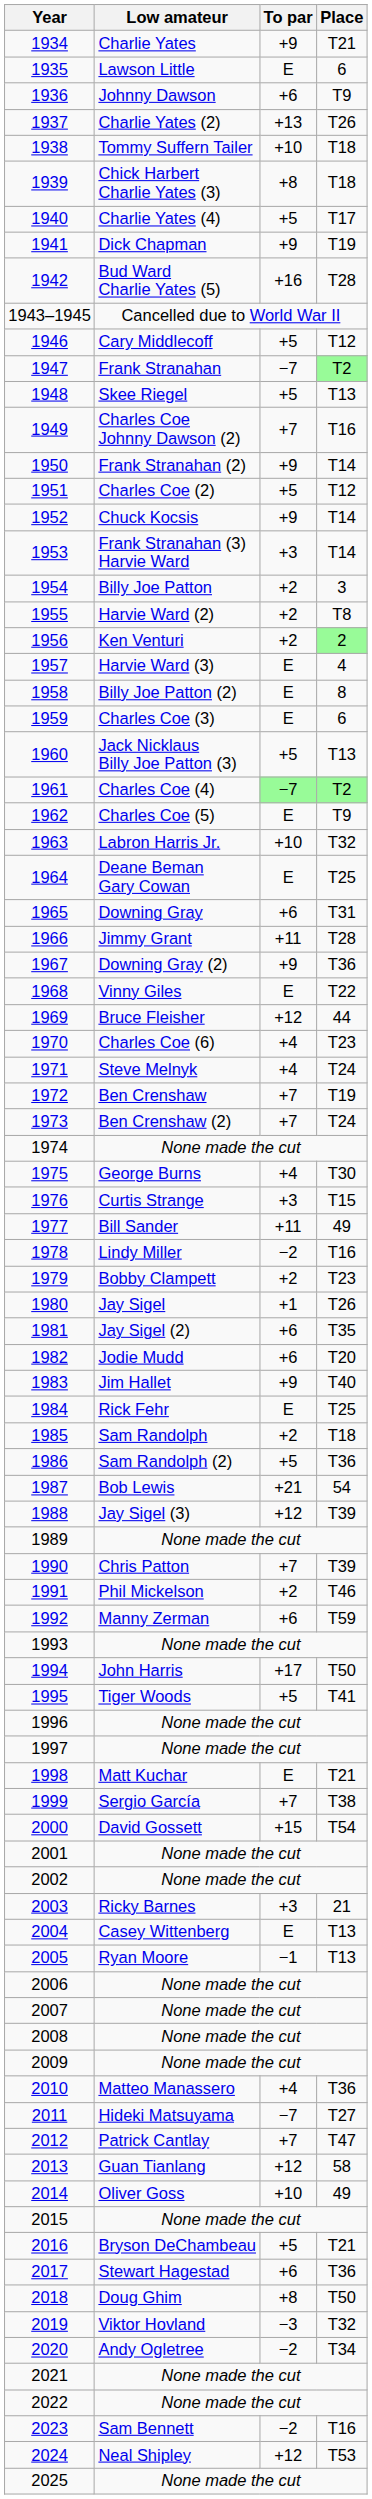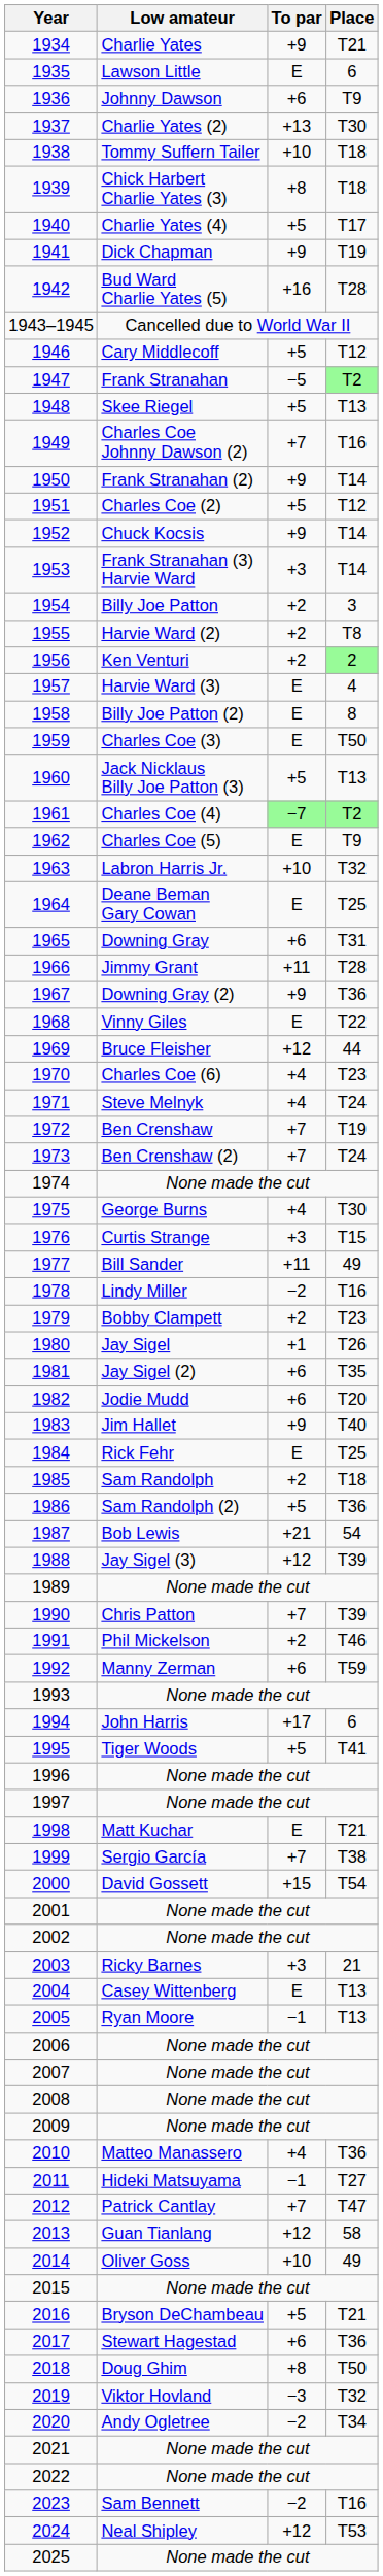 <table class="wikitable sortable">
 <tr>
 <th>Year</th>
 <th>Low amateur</th>
 <th>To par</th>
 <th>Place</th>
 </tr>
 <tr>
 <td align=center><a href='#'>1934</a></td>
 <td> <a href='#'>Charlie Yates</a></td>
 <td align=center>+9</td>
 <td align=center>T21</td>
 </tr>
 <tr>
 <td align=center><a href='#'>1935</a></td>
 <td> <a href='#'>Lawson Little</a></td>
 <td align=center>E</td>
 <td align=center>6</td>
 </tr>
 <tr>
 <td align=center><a href='#'>1936</a></td>
 <td> <a href='#'>Johnny Dawson</a></td>
 <td align=center>+6</td>
 <td align=center>T9</td>
 </tr>
 <tr>
 <td align=center><a href='#'>1937</a></td>
 <td> <a href='#'>Charlie Yates</a> (2)</td>
 <td align=center>+13</td>
-<td align=center>T26</td>
+<td align=center>T30</td>
 </tr>
 <tr>
 <td align=center><a href='#'>1938</a></td>
 <td> <a href='#'>Tommy Suffern Tailer</a></td>
 <td align=center>+10</td>
 <td align=center>T18</td>
 </tr>
 <tr>
 <td align=center><a href='#'>1939</a></td>
 <td> <a href='#'>Chick Harbert</a><br> <a href='#'>Charlie Yates</a> (3)</td>
 <td align=center>+8</td>
 <td align=center>T18</td>
 </tr>
 <tr>
 <td align=center><a href='#'>1940</a></td>
 <td> <a href='#'>Charlie Yates</a> (4)</td>
 <td align=center>+5</td>
 <td align=center>T17</td>
 </tr>
 <tr>
 <td align=center><a href='#'>1941</a></td>
 <td> <a href='#'>Dick Chapman</a></td>
 <td align=center>+9</td>
 <td align=center>T19</td>
 </tr>
 <tr>
 <td align=center><a href='#'>1942</a></td>
 <td> <a href='#'>Bud Ward</a><br> <a href='#'>Charlie Yates</a> (5)</td>
 <td align=center>+16</td>
 <td align=center>T28</td>
 </tr>
 <tr>
 <td align=center>1943–1945</td>
 <td colspan=5 align=center>Cancelled due to <a href='#'>World War II</a></td>
 </tr>
 <tr>
 <td align=center><a href='#'>1946</a></td>
 <td> <a href='#'>Cary Middlecoff</a></td>
 <td align=center>+5</td>
 <td align=center>T12</td>
 </tr>
 <tr>
 <td align=center><a href='#'>1947</a></td>
 <td> <a href='#'>Frank Stranahan</a></td>
-<td align=center>−7</td>
+<td align=center>−5</td>
 <td style="background:PaleGreen; text-align:center;">T2</td>
 </tr>
 <tr>
 <td align=center><a href='#'>1948</a></td>
 <td> <a href='#'>Skee Riegel</a></td>
 <td align=center>+5</td>
 <td align=center>T13</td>
 </tr>
 <tr>
 <td align=center><a href='#'>1949</a></td>
 <td> <a href='#'>Charles Coe</a><br> <a href='#'>Johnny Dawson</a> (2)</td>
 <td align=center>+7</td>
 <td align=center>T16</td>
 </tr>
 <tr>
 <td align=center><a href='#'>1950</a></td>
 <td> <a href='#'>Frank Stranahan</a> (2)</td>
 <td align=center>+9</td>
 <td align=center>T14</td>
 </tr>
 <tr>
 <td align=center><a href='#'>1951</a></td>
 <td> <a href='#'>Charles Coe</a> (2)</td>
 <td align=center>+5</td>
 <td align=center>T12</td>
 </tr>
 <tr>
 <td align=center><a href='#'>1952</a></td>
 <td> <a href='#'>Chuck Kocsis</a></td>
 <td align=center>+9</td>
 <td align=center>T14</td>
 </tr>
 <tr>
 <td align=center><a href='#'>1953</a></td>
 <td> <a href='#'>Frank Stranahan</a> (3)<br> <a href='#'>Harvie Ward</a></td>
 <td align=center>+3</td>
 <td align=center>T14</td>
 </tr>
 <tr>
 <td align=center><a href='#'>1954</a></td>
 <td> <a href='#'>Billy Joe Patton</a></td>
 <td align=center>+2</td>
 <td align=center>3</td>
 </tr>
 <tr>
 <td align=center><a href='#'>1955</a></td>
 <td> <a href='#'>Harvie Ward</a> (2)</td>
 <td align=center>+2</td>
 <td align=center>T8</td>
 </tr>
 <tr>
 <td align=center><a href='#'>1956</a></td>
 <td> <a href='#'>Ken Venturi</a></td>
 <td align=center>+2</td>
 <td style="background:PaleGreen; text-align:center;">2</td>
 </tr>
 <tr>
 <td align=center><a href='#'>1957</a></td>
 <td> <a href='#'>Harvie Ward</a> (3)</td>
 <td align=center>E</td>
 <td align=center>4</td>
 </tr>
 <tr>
 <td align=center><a href='#'>1958</a></td>
 <td> <a href='#'>Billy Joe Patton</a> (2)</td>
 <td align=center>E</td>
 <td align=center>8</td>
 </tr>
 <tr>
 <td align=center><a href='#'>1959</a></td>
 <td> <a href='#'>Charles Coe</a> (3)</td>
 <td align=center>E</td>
-<td align=center>6</td>
+<td align=center>T50</td>
 </tr>
 <tr>
 <td align=center><a href='#'>1960</a></td>
 <td> <a href='#'>Jack Nicklaus</a><br> <a href='#'>Billy Joe Patton</a> (3)</td>
 <td align=center>+5</td>
 <td align=center>T13</td>
 </tr>
 <tr>
 <td align=center><a href='#'>1961</a></td>
 <td> <a href='#'>Charles Coe</a> (4)</td>
 <td style="background:PaleGreen; text-align:center;">−7</td>
 <td style="background:PaleGreen; text-align:center;">T2</td>
 </tr>
 <tr>
 <td align=center><a href='#'>1962</a></td>
 <td> <a href='#'>Charles Coe</a> (5)</td>
 <td align=center>E</td>
 <td align=center>T9</td>
 </tr>
 <tr>
 <td align=center><a href='#'>1963</a></td>
 <td> <a href='#'>Labron Harris Jr.</a></td>
 <td align=center>+10</td>
 <td align=center>T32</td>
 </tr>
 <tr>
 <td align=center><a href='#'>1964</a></td>
 <td> <a href='#'>Deane Beman</a><br> <a href='#'>Gary Cowan</a></td>
 <td align=center>E</td>
 <td align=center>T25</td>
 </tr>
 <tr>
 <td align=center><a href='#'>1965</a></td>
 <td> <a href='#'>Downing Gray</a></td>
 <td align=center>+6</td>
 <td align=center>T31</td>
 </tr>
 <tr>
 <td align=center><a href='#'>1966</a></td>
 <td> <a href='#'>Jimmy Grant</a></td>
 <td align=center>+11</td>
 <td align=center>T28</td>
 </tr>
 <tr>
 <td align=center><a href='#'>1967</a></td>
 <td> <a href='#'>Downing Gray</a> (2)</td>
 <td align=center>+9</td>
 <td align=center>T36</td>
 </tr>
 <tr>
 <td align=center><a href='#'>1968</a></td>
 <td> <a href='#'>Vinny Giles</a></td>
 <td align=center>E</td>
 <td align=center>T22</td>
 </tr>
 <tr>
 <td align=center><a href='#'>1969</a></td>
 <td> <a href='#'>Bruce Fleisher</a></td>
 <td align=center>+12</td>
 <td align=center>44</td>
 </tr>
 <tr>
 <td align=center><a href='#'>1970</a></td>
 <td> <a href='#'>Charles Coe</a> (6)</td>
 <td align=center>+4</td>
 <td align=center>T23</td>
 </tr>
 <tr>
 <td align=center><a href='#'>1971</a></td>
 <td> <a href='#'>Steve Melnyk</a></td>
 <td align=center>+4</td>
 <td align=center>T24</td>
 </tr>
 <tr>
 <td align=center><a href='#'>1972</a></td>
 <td> <a href='#'>Ben Crenshaw</a></td>
 <td align=center>+7</td>
 <td align=center>T19</td>
 </tr>
 <tr>
 <td align=center><a href='#'>1973</a></td>
 <td> <a href='#'>Ben Crenshaw</a> (2)</td>
 <td align=center>+7</td>
 <td align=center>T24</td>
 </tr>
 <tr>
 <td align=center>1974</td>
 <td colspan=4 align=center><em>None made the cut</em></td>
 </tr>
 <tr>
 <td align=center><a href='#'>1975</a></td>
 <td> <a href='#'>George Burns</a></td>
 <td align=center>+4</td>
 <td align=center>T30</td>
 </tr>
 <tr>
 <td align=center><a href='#'>1976</a></td>
 <td> <a href='#'>Curtis Strange</a></td>
 <td align=center>+3</td>
 <td align=center>T15</td>
 </tr>
 <tr>
 <td align=center><a href='#'>1977</a></td>
 <td> <a href='#'>Bill Sander</a></td>
 <td align=center>+11</td>
 <td align=center>49</td>
 </tr>
 <tr>
 <td align=center><a href='#'>1978</a></td>
 <td> <a href='#'>Lindy Miller</a></td>
 <td align=center>−2</td>
 <td align=center>T16</td>
 </tr>
 <tr>
 <td align=center><a href='#'>1979</a></td>
 <td> <a href='#'>Bobby Clampett</a></td>
 <td align=center>+2</td>
 <td align=center>T23</td>
 </tr>
 <tr>
 <td align=center><a href='#'>1980</a></td>
 <td> <a href='#'>Jay Sigel</a></td>
 <td align=center>+1</td>
 <td align=center>T26</td>
 </tr>
 <tr>
 <td align=center><a href='#'>1981</a></td>
 <td> <a href='#'>Jay Sigel</a> (2)</td>
 <td align=center>+6</td>
 <td align=center>T35</td>
 </tr>
 <tr>
 <td align=center><a href='#'>1982</a></td>
 <td> <a href='#'>Jodie Mudd</a></td>
 <td align=center>+6</td>
 <td align=center>T20</td>
 </tr>
 <tr>
 <td align=center><a href='#'>1983</a></td>
 <td> <a href='#'>Jim Hallet</a></td>
 <td align=center>+9</td>
 <td align=center>T40</td>
 </tr>
 <tr>
 <td align=center><a href='#'>1984</a></td>
 <td> <a href='#'>Rick Fehr</a></td>
 <td align=center>E</td>
 <td align=center>T25</td>
 </tr>
 <tr>
 <td align=center><a href='#'>1985</a></td>
 <td> <a href='#'>Sam Randolph</a></td>
 <td align=center>+2</td>
 <td align=center>T18</td>
 </tr>
 <tr>
 <td align=center><a href='#'>1986</a></td>
 <td> <a href='#'>Sam Randolph</a> (2)</td>
 <td align=center>+5</td>
 <td align=center>T36</td>
 </tr>
 <tr>
 <td align=center><a href='#'>1987</a></td>
 <td> <a href='#'>Bob Lewis</a></td>
 <td align=center>+21</td>
 <td align=center>54</td>
 </tr>
 <tr>
 <td align=center><a href='#'>1988</a></td>
 <td> <a href='#'>Jay Sigel</a> (3)</td>
 <td align=center>+12</td>
 <td align=center>T39</td>
 </tr>
 <tr>
 <td align=center>1989</td>
 <td colspan=4 align=center><em>None made the cut</em></td>
 </tr>
 <tr>
 <td align=center><a href='#'>1990</a></td>
 <td> <a href='#'>Chris Patton</a></td>
 <td align=center>+7</td>
 <td align=center>T39</td>
 </tr>
 <tr>
 <td align=center><a href='#'>1991</a></td>
 <td> <a href='#'>Phil Mickelson</a></td>
 <td align=center>+2</td>
 <td align=center>T46</td>
 </tr>
 <tr>
 <td align=center><a href='#'>1992</a></td>
 <td> <a href='#'>Manny Zerman</a></td>
 <td align=center>+6</td>
 <td align=center>T59</td>
 </tr>
 <tr>
 <td align=center>1993</td>
 <td colspan=4 align=center><em>None made the cut</em></td>
 </tr>
 <tr>
 <td align=center><a href='#'>1994</a></td>
 <td> <a href='#'>John Harris</a></td>
 <td align=center>+17</td>
-<td align=center>T50</td>
+<td align=center>6</td>
 </tr>
 <tr>
 <td align=center><a href='#'>1995</a></td>
 <td> <a href='#'>Tiger Woods</a></td>
 <td align=center>+5</td>
 <td align=center>T41</td>
 </tr>
 <tr>
 <td align=center>1996</td>
 <td colspan=4 align=center><em>None made the cut</em></td>
 </tr>
 <tr>
 <td align=center>1997</td>
 <td colspan=4 align=center><em>None made the cut</em></td>
 </tr>
 <tr>
 <td align=center><a href='#'>1998</a></td>
 <td> <a href='#'>Matt Kuchar</a></td>
 <td align=center>E</td>
 <td align=center>T21</td>
 </tr>
 <tr>
 <td align=center><a href='#'>1999</a></td>
 <td> <a href='#'>Sergio García</a></td>
 <td align=center>+7</td>
 <td align=center>T38</td>
 </tr>
 <tr>
 <td align=center><a href='#'>2000</a></td>
 <td> <a href='#'>David Gossett</a></td>
 <td align=center>+15</td>
 <td align=center>T54</td>
 </tr>
 <tr>
 <td align=center>2001</td>
 <td colspan=4 align=center><em>None made the cut</em></td>
 </tr>
 <tr>
 <td align=center>2002</td>
 <td colspan=4 align=center><em>None made the cut</em></td>
 </tr>
 <tr>
 <td align=center><a href='#'>2003</a></td>
 <td> <a href='#'>Ricky Barnes</a></td>
 <td align=center>+3</td>
 <td align=center>21</td>
 </tr>
 <tr>
 <td align=center><a href='#'>2004</a></td>
 <td> <a href='#'>Casey Wittenberg</a></td>
 <td align=center>E</td>
 <td align=center>T13</td>
 </tr>
 <tr>
 <td align=center><a href='#'>2005</a></td>
 <td> <a href='#'>Ryan Moore</a></td>
 <td align=center>−1</td>
 <td align=center>T13</td>
 </tr>
 <tr>
 <td align=center>2006</td>
 <td colspan=4 align=center><em>None made the cut</em></td>
 </tr>
 <tr>
 <td align=center>2007</td>
 <td colspan=4 align=center><em>None made the cut</em></td>
 </tr>
 <tr>
 <td align=center>2008</td>
 <td colspan=4 align=center><em>None made the cut</em></td>
 </tr>
 <tr>
 <td align=center>2009</td>
 <td colspan=4 align=center><em>None made the cut</em></td>
 </tr>
 <tr>
 <td align=center><a href='#'>2010</a></td>
 <td> <a href='#'>Matteo Manassero</a></td>
 <td align=center>+4</td>
 <td align=center>T36</td>
 </tr>
 <tr>
 <td align=center><a href='#'>2011</a></td>
 <td> <a href='#'>Hideki Matsuyama</a></td>
-<td align=center>−7</td>
+<td align=center>−1</td>
 <td align=center>T27</td>
 </tr>
 <tr>
 <td align=center><a href='#'>2012</a></td>
 <td> <a href='#'>Patrick Cantlay</a></td>
 <td align=center>+7</td>
 <td align=center>T47</td>
 </tr>
 <tr>
 <td align=center><a href='#'>2013</a></td>
 <td> <a href='#'>Guan Tianlang</a></td>
 <td align=center>+12</td>
 <td align=center>58</td>
 </tr>
 <tr>
 <td align=center><a href='#'>2014</a></td>
 <td> <a href='#'>Oliver Goss</a></td>
 <td align=center>+10</td>
 <td align=center>49</td>
 </tr>
 <tr>
 <td align=center>2015</td>
 <td colspan=4 align=center><em>None made the cut</em></td>
 </tr>
 <tr>
 <td align=center><a href='#'>2016</a></td>
 <td> <a href='#'>Bryson DeChambeau</a></td>
 <td align=center>+5</td>
 <td align=center>T21</td>
 </tr>
 <tr>
 <td align=center><a href='#'>2017</a></td>
 <td> <a href='#'>Stewart Hagestad</a></td>
 <td align=center>+6</td>
 <td align=center>T36</td>
 </tr>
 <tr>
 <td align=center><a href='#'>2018</a></td>
 <td> <a href='#'>Doug Ghim</a></td>
 <td align=center>+8</td>
 <td align=center>T50</td>
 </tr>
 <tr>
 <td align=center><a href='#'>2019</a></td>
 <td> <a href='#'>Viktor Hovland</a></td>
 <td align=center>−3</td>
 <td align=center>T32</td>
 </tr>
 <tr>
 <td align=center><a href='#'>2020</a></td>
 <td> <a href='#'>Andy Ogletree</a></td>
 <td align=center>−2</td>
 <td align=center>T34</td>
 </tr>
 <tr>
 <td align=center>2021</td>
 <td colspan=4 align=center><em>None made the cut</em></td>
 </tr>
 <tr>
 <td align=center>2022</td>
 <td colspan=4 align=center><em>None made the cut</em></td>
 </tr>
 <tr>
 <td align=center><a href='#'>2023</a></td>
 <td> <a href='#'>Sam Bennett</a></td>
 <td align=center>−2</td>
 <td align=center>T16</td>
 </tr>
 <tr>
 <td align=center><a href='#'>2024</a></td>
 <td> <a href='#'>Neal Shipley</a></td>
 <td align=center>+12</td>
 <td align=center>T53</td>
 </tr>
 <tr>
 <td align=center>2025</td>
 <td colspan=4 align=center><em>None made the cut</em></td>
 </tr>
 </table>
